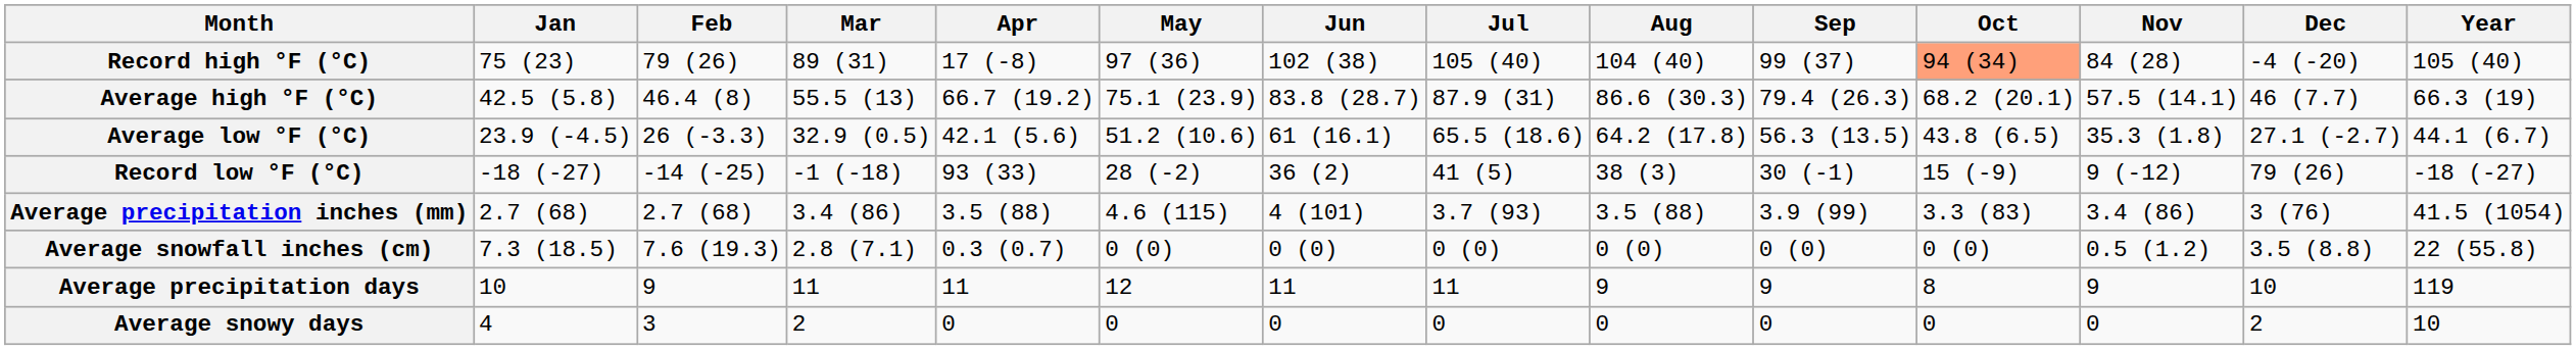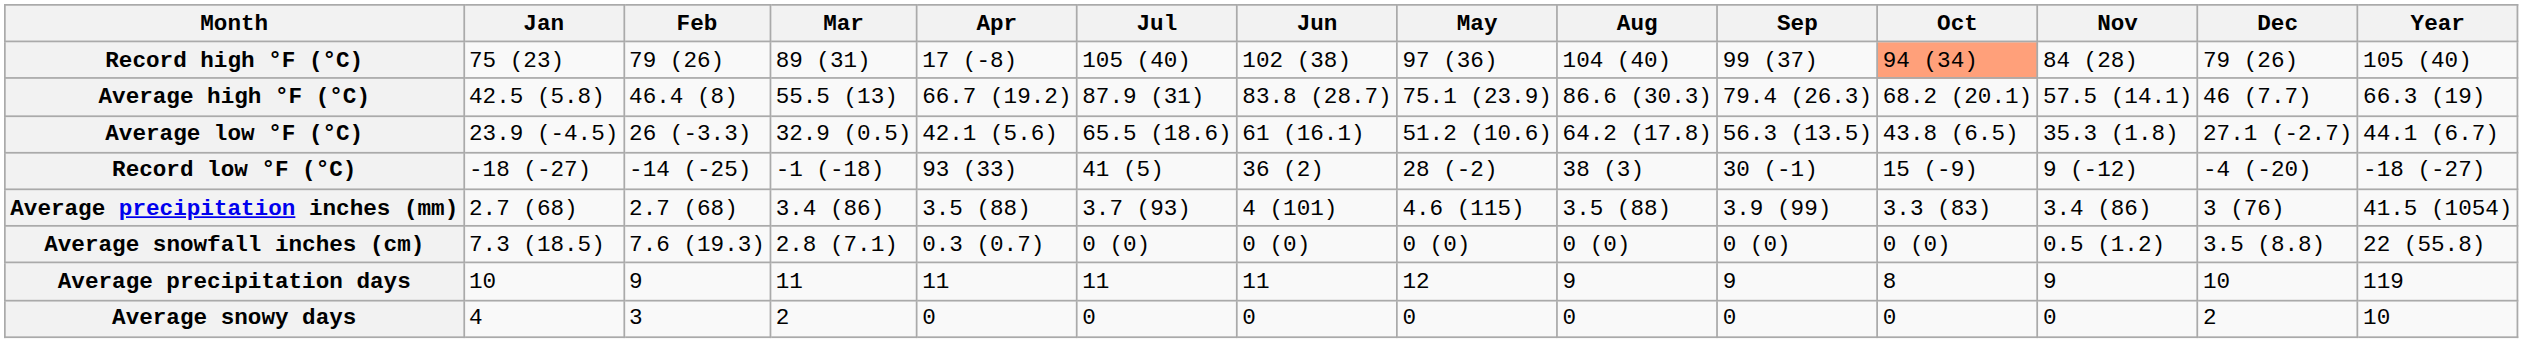 <table class="wikitable sortable mw-collapsible">
 <tr>
 <th>Month</th>
 <th>Jan</th>
 <th>Feb</th>
 <th>Mar</th>
 <th>Apr</th>
+<th>Jul</th>
+<th>Jun</th>
 <th>May</th>
-<th>Jun</th>
-<th>Jul</th>
 <th>Aug</th>
 <th>Sep</th>
 <th>Oct</th>
 <th>Nov</th>
 <th>Dec</th>
 <th>Year</th>
 </tr>
 <tr>
 <th>Record high °F (°C)</th>
 <td>75 (23)</td>
 <td>79 (26)</td>
 <td>89 (31)</td>
 <td>17 (-8)</td>
+<td>105 (40)</td>
+<td>102 (38)</td>
 <td>97 (36)</td>
-<td>102 (38)</td>
-<td>105 (40)</td>
 <td>104 (40)</td>
 <td>99 (37)</td>
 <td style="background: lightsalmon;">94 (34)</td>
 <td>84 (28)</td>
-<td>-4 (-20)</td>
+<td>79 (26)</td>
 <td>105 (40)</td>
 </tr>
 <tr>
 <th>Average high °F (°C)</th>
 <td>42.5 (5.8)</td>
 <td>46.4 (8)</td>
 <td>55.5 (13)</td>
 <td>66.7 (19.2)</td>
+<td>87.9 (31)</td>
+<td>83.8 (28.7)</td>
 <td>75.1 (23.9)</td>
-<td>83.8 (28.7)</td>
-<td>87.9 (31)</td>
 <td>86.6 (30.3)</td>
 <td>79.4 (26.3)</td>
 <td>68.2 (20.1)</td>
 <td>57.5 (14.1)</td>
 <td>46 (7.7)</td>
 <td>66.3 (19)</td>
 </tr>
 <tr>
 <th>Average low °F (°C)</th>
 <td>23.9 (-4.5)</td>
 <td>26 (-3.3)</td>
 <td>32.9 (0.5)</td>
 <td>42.1 (5.6)</td>
+<td>65.5 (18.6)</td>
+<td>61 (16.1)</td>
 <td>51.2 (10.6)</td>
-<td>61 (16.1)</td>
-<td>65.5 (18.6)</td>
 <td>64.2 (17.8)</td>
 <td>56.3 (13.5)</td>
 <td>43.8 (6.5)</td>
 <td>35.3 (1.8)</td>
 <td>27.1 (-2.7)</td>
 <td>44.1 (6.7)</td>
 </tr>
 <tr>
 <th>Record low °F (°C)</th>
 <td>-18 (-27)</td>
 <td>-14 (-25)</td>
 <td>-1 (-18)</td>
 <td>93 (33)</td>
+<td>41 (5)</td>
+<td>36 (2)</td>
 <td>28 (-2)</td>
-<td>36 (2)</td>
-<td>41 (5)</td>
 <td>38 (3)</td>
 <td>30 (-1)</td>
 <td>15 (-9)</td>
 <td>9 (-12)</td>
-<td>79 (26)</td>
+<td>-4 (-20)</td>
 <td>-18 (-27)</td>
 </tr>
 <tr>
 <th>Average <a href='#'>precipitation</a> inches (mm)</th>
 <td>2.7 (68)</td>
 <td>2.7 (68)</td>
 <td>3.4 (86)</td>
 <td>3.5 (88)</td>
+<td>3.7 (93)</td>
+<td>4 (101)</td>
 <td>4.6 (115)</td>
-<td>4 (101)</td>
-<td>3.7 (93)</td>
 <td>3.5 (88)</td>
 <td>3.9 (99)</td>
 <td>3.3 (83)</td>
 <td>3.4 (86)</td>
 <td>3 (76)</td>
 <td>41.5 (1054)</td>
 </tr>
 <tr>
 <th>Average snowfall inches (cm)</th>
 <td>7.3 (18.5)</td>
 <td>7.6 (19.3)</td>
 <td>2.8 (7.1)</td>
 <td>0.3 (0.7)</td>
 <td>0 (0)</td>
 <td>0 (0)</td>
 <td>0 (0)</td>
 <td>0 (0)</td>
 <td>0 (0)</td>
 <td>0 (0)</td>
 <td>0.5 (1.2)</td>
 <td>3.5 (8.8)</td>
 <td>22 (55.8)</td>
 </tr>
 <tr>
 <th>Average precipitation days</th>
 <td>10</td>
 <td>9</td>
 <td>11</td>
 <td>11</td>
-<td>12</td>
 <td>11</td>
 <td>11</td>
+<td>12</td>
 <td>9</td>
 <td>9</td>
 <td>8</td>
 <td>9</td>
 <td>10</td>
 <td>119</td>
 </tr>
 <tr>
 <th>Average snowy days</th>
 <td>4</td>
 <td>3</td>
 <td>2</td>
 <td>0</td>
 <td>0</td>
 <td>0</td>
 <td>0</td>
 <td>0</td>
 <td>0</td>
 <td>0</td>
 <td>0</td>
 <td>2</td>
 <td>10</td>
 </tr>
 </table>
